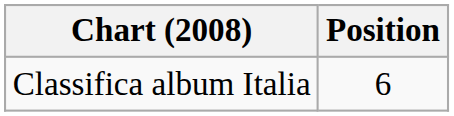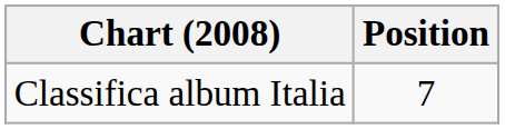 <table class="wikitable sortable">
 <tr>
 <th align="left">Chart (2008)</th>
 <th align="left">Position</th>
 </tr>
 <tr>
 <td align="left">Classifica album Italia</td>
-<td align="center">6</td>
+<td align="center">7</td>
 </tr>
 </table>
